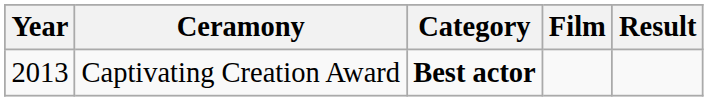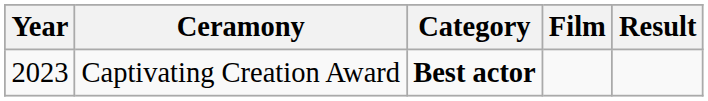 <table class="wikitable">
 <tr>
 <th>Year</th>
 <th>Ceramony</th>
 <th>Category</th>
 <th>Film</th>
 <th>Result</th>
 </tr>
 <tr>
-<td>2013</td>
+<td>2023</td>
 <td>Captivating Creation Award</td>
 <td><strong>Best actor</strong></td>
 <td></td>
 <td></td>
 </tr>
 </table>
